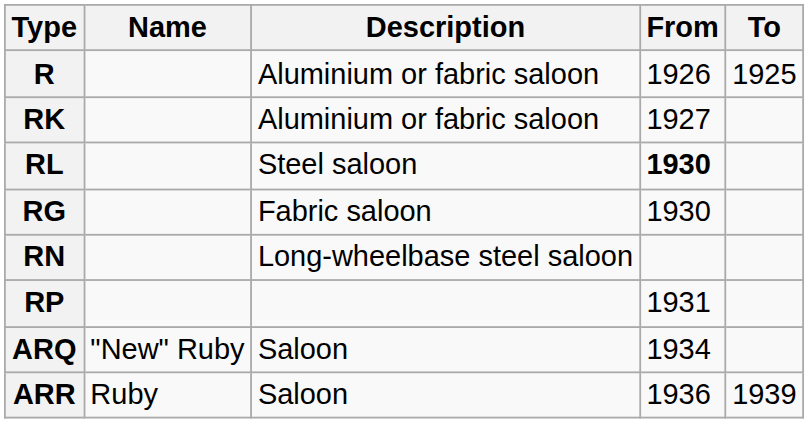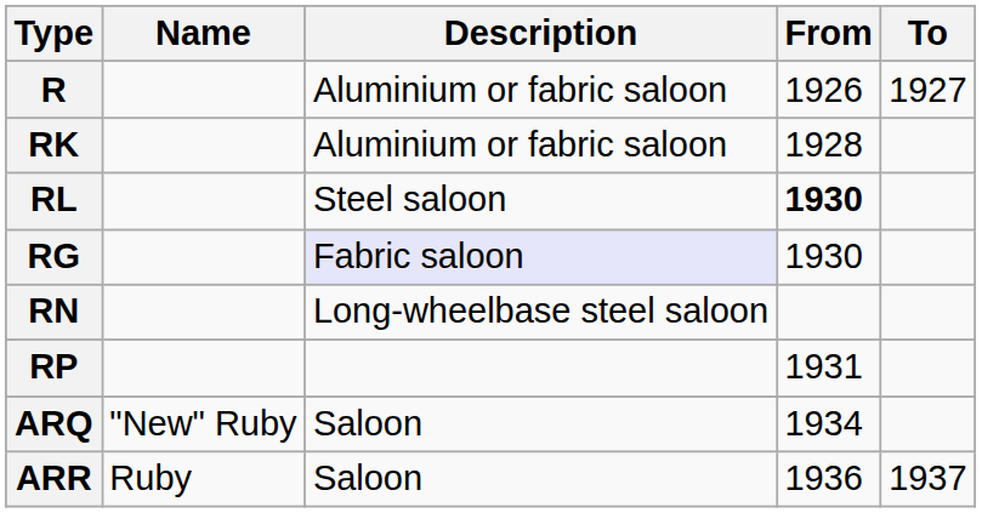 <table class="wikitable plainrowheaders">
 <tr>
 <th>Type</th>
 <th>Name</th>
 <th>Description</th>
 <th>From</th>
 <th>To</th>
 </tr>
 <tr>
 <th scope="row">R</th>
 <td></td>
 <td>Aluminium or fabric saloon</td>
 <td>1926</td>
-<td>1925</td>
+<td>1927</td>
 </tr>
 <tr>
 <th scope="row">RK</th>
 <td></td>
 <td>Aluminium or fabric saloon</td>
-<td>1927</td>
+<td>1928</td>
 <td></td>
 </tr>
 <tr>
 <th scope="row">RL</th>
 <td></td>
 <td>Steel saloon</td>
 <td><strong>1930</strong></td>
 <td></td>
 </tr>
 <tr>
 <th scope="row">RG</th>
 <td></td>
-<td>Fabric saloon</td>
+<td style="background: lavender;">Fabric saloon</td>
 <td>1930</td>
 <td></td>
 </tr>
 <tr>
 <th scope="row">RN</th>
 <td></td>
 <td>Long-wheelbase steel saloon</td>
 <td></td>
 <td></td>
 </tr>
 <tr>
 <th scope="row">RP</th>
 <td></td>
 <td></td>
 <td>1931</td>
 <td></td>
 </tr>
 <tr>
 <th scope="row">ARQ</th>
 <td>"New" Ruby</td>
 <td>Saloon</td>
 <td>1934</td>
 <td></td>
 </tr>
 <tr>
 <th scope="row">ARR</th>
 <td>Ruby</td>
 <td>Saloon</td>
 <td>1936</td>
-<td>1939</td>
+<td>1937</td>
 </tr>
 </table>
